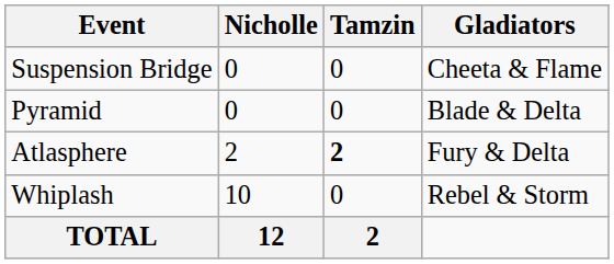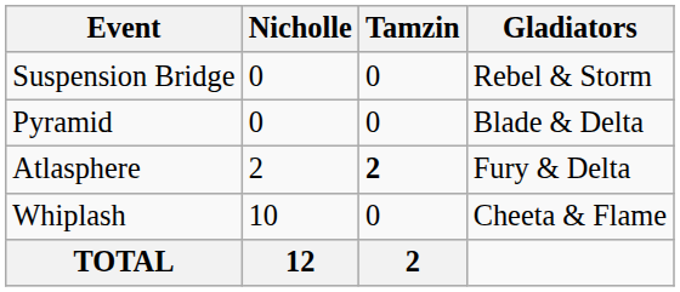 <table class="wikitable">
 <tr>
 <th>Event</th>
 <th>Nicholle</th>
 <th>Tamzin</th>
 <th>Gladiators</th>
 </tr>
 <tr>
 <td>Suspension Bridge</td>
 <td>0</td>
 <td>0</td>
-<td>Cheeta & Flame</td>
+<td>Rebel & Storm</td>
 </tr>
 <tr>
 <td>Pyramid</td>
 <td>0</td>
 <td>0</td>
 <td>Blade & Delta</td>
 </tr>
 <tr>
 <td>Atlasphere</td>
 <td>2</td>
 <td><strong>2</strong></td>
 <td>Fury & Delta</td>
 </tr>
 <tr>
 <td>Whiplash</td>
 <td>10</td>
 <td>0</td>
-<td>Rebel & Storm</td>
+<td>Cheeta & Flame</td>
 </tr>
 <tr>
 <th>TOTAL</th>
 <th>12</th>
 <th>2</th>
 </tr>
 </table>
